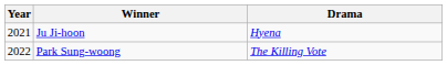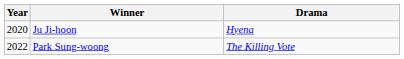 <table class="wikitable" style="width:600px">
 <tr>
 <th width=10>Year</th>
 <th>Winner</th>
 <th>Drama</th>
 </tr>
 <tr>
-<td>2021</td>
+<td>2020</td>
 <td><a href='#'>Ju Ji-hoon</a></td>
 <td><em><a href='#'>Hyena</a></em></td>
 </tr>
 <tr>
 <td>2022</td>
 <td><a href='#'>Park Sung-woong</a></td>
 <td><em><a href='#'>The Killing Vote</a></em></td>
 </tr>
 </table>
